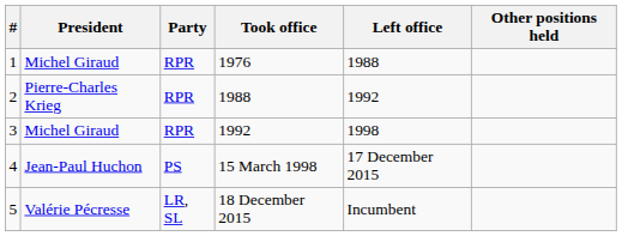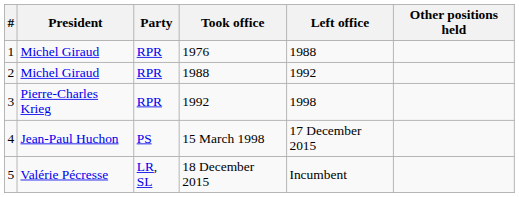 <table class="wikitable">
 <tr>
 <th>#</th>
 <th>President</th>
 <th>Party</th>
 <th>Took office</th>
 <th>Left office</th>
 <th>Other positions held</th>
 </tr>
 <tr>
 <td>1</td>
 <td><a href='#'>Michel Giraud</a></td>
 <td><a href='#'>RPR</a></td>
 <td>1976</td>
 <td>1988</td>
 <td></td>
 </tr>
 <tr>
 <td>2</td>
-<td><a href='#'>Pierre-Charles Krieg</a></td>
+<td><a href='#'>Michel Giraud</a></td>
 <td><a href='#'>RPR</a></td>
 <td>1988</td>
 <td>1992</td>
 <td></td>
 </tr>
 <tr>
 <td>3</td>
-<td><a href='#'>Michel Giraud</a></td>
+<td><a href='#'>Pierre-Charles Krieg</a></td>
 <td><a href='#'>RPR</a></td>
 <td>1992</td>
 <td>1998</td>
 <td></td>
 </tr>
 <tr>
 <td>4</td>
 <td><a href='#'>Jean-Paul Huchon</a></td>
 <td><a href='#'>PS</a></td>
 <td>15 March 1998</td>
 <td>17 December 2015</td>
 <td></td>
 </tr>
 <tr>
 <td>5</td>
 <td><a href='#'>Valérie Pécresse</a></td>
 <td><a href='#'>LR</a>, <a href='#'>SL</a></td>
 <td>18 December 2015</td>
 <td>Incumbent</td>
 <td></td>
 </tr>
 </table>
